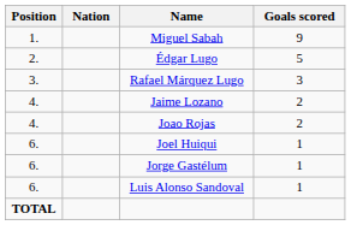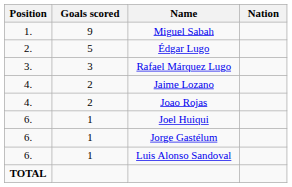 <table class="wikitable" style="font-size: 95%; text-align: center;">
 <tr>
 <th width=60>Position</th>
+<th width=100>Goals scored</th>
+<th width=150>Name</th>
 <th width=60>Nation</th>
-<th width=150>Name</th>
-<th width=100>Goals scored</th>
 </tr>
 <tr>
 <td>1.</td>
+<td>9</td>
+<td><a href='#'>Miguel Sabah</a></td>
 <td></td>
-<td><a href='#'>Miguel Sabah</a></td>
-<td>9</td>
 </tr>
 <tr>
 <td>2.</td>
+<td>5</td>
+<td><a href='#'>Édgar Lugo</a></td>
 <td></td>
-<td><a href='#'>Édgar Lugo</a></td>
-<td>5</td>
 </tr>
 <tr>
 <td>3.</td>
+<td>3</td>
+<td><a href='#'>Rafael Márquez Lugo</a></td>
 <td></td>
-<td><a href='#'>Rafael Márquez Lugo</a></td>
-<td>3</td>
 </tr>
 <tr>
 <td>4.</td>
+<td>2</td>
+<td><a href='#'>Jaime Lozano</a></td>
 <td></td>
-<td><a href='#'>Jaime Lozano</a></td>
-<td>2</td>
 </tr>
 <tr>
 <td>4.</td>
+<td>2</td>
+<td><a href='#'>Joao Rojas</a></td>
 <td></td>
-<td><a href='#'>Joao Rojas</a></td>
-<td>2</td>
 </tr>
 <tr>
 <td>6.</td>
+<td>1</td>
+<td><a href='#'>Joel Huiqui</a></td>
 <td></td>
-<td><a href='#'>Joel Huiqui</a></td>
-<td>1</td>
 </tr>
 <tr>
 <td>6.</td>
+<td>1</td>
+<td><a href='#'>Jorge Gastélum</a></td>
 <td></td>
-<td><a href='#'>Jorge Gastélum</a></td>
-<td>1</td>
 </tr>
 <tr>
 <td>6.</td>
+<td>1</td>
+<td><a href='#'>Luis Alonso Sandoval</a></td>
 <td></td>
-<td><a href='#'>Luis Alonso Sandoval</a></td>
-<td>1</td>
 </tr>
 <tr>
 <td><strong>TOTAL</strong></td>
 <td></td>
 <td></td>
 <td></td>
 </tr>
 </table>
